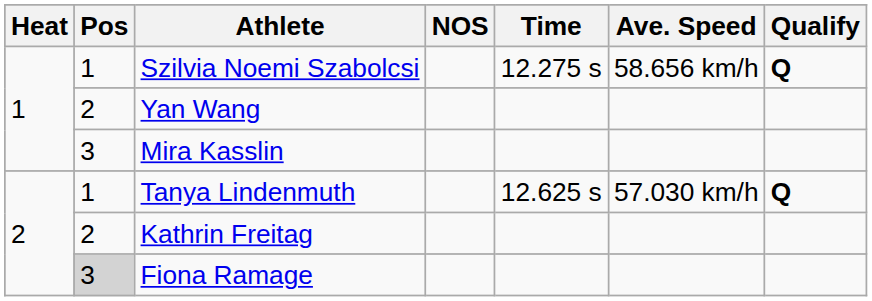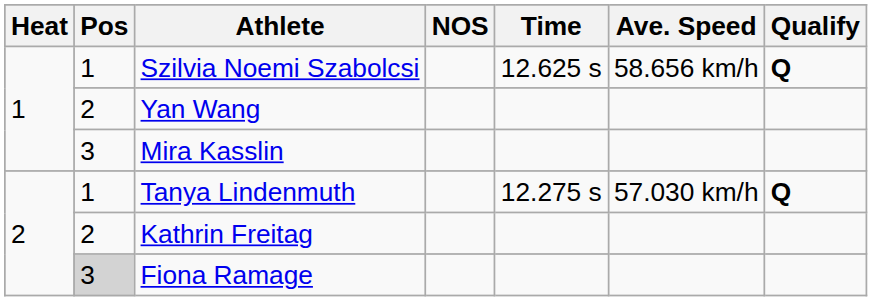 <table class="wikitable" style="font-size:95%;">
 <tr>
 <th>Heat</th>
 <th>Pos</th>
 <th>Athlete</th>
 <th>NOS</th>
 <th>Time</th>
 <th>Ave. Speed</th>
 <th>Qualify</th>
 </tr>
 <tr>
 <td rowspan=3>1</td>
 <td>1</td>
 <td><a href='#'>Szilvia Noemi Szabolcsi</a></td>
 <td></td>
-<td>12.275 s</td>
+<td>12.625 s</td>
 <td>58.656 km/h</td>
 <td><strong>Q</strong></td>
 </tr>
 <tr>
 <td>2</td>
 <td><a href='#'>Yan Wang</a></td>
 <td></td>
 <td></td>
 <td></td>
 <td></td>
 </tr>
 <tr>
 <td>3</td>
 <td><a href='#'>Mira Kasslin</a></td>
 <td></td>
 <td></td>
 <td></td>
 <td></td>
 </tr>
 <tr>
 <td rowspan=3>2</td>
 <td>1</td>
 <td><a href='#'>Tanya Lindenmuth</a></td>
 <td></td>
-<td>12.625 s</td>
+<td>12.275 s</td>
 <td>57.030 km/h</td>
 <td><strong>Q</strong></td>
 </tr>
 <tr>
 <td>2</td>
 <td><a href='#'>Kathrin Freitag</a></td>
 <td></td>
 <td></td>
 <td></td>
 <td></td>
 </tr>
 <tr>
 <td style="background: lightgrey;">3</td>
 <td><a href='#'>Fiona Ramage</a></td>
 <td></td>
 <td></td>
 <td></td>
 <td></td>
 </tr>
 </table>
